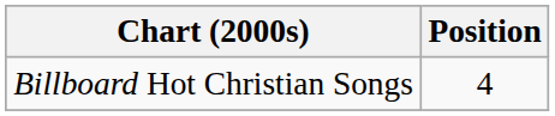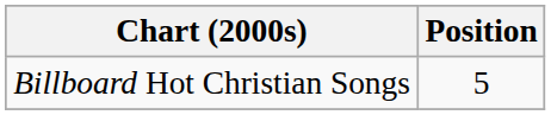 <table class="wikitable">
 <tr>
 <th>Chart (2000s)</th>
 <th>Position</th>
 </tr>
 <tr>
 <td><em>Billboard</em> Hot Christian Songs</td>
-<td align="center">4</td>
+<td align="center">5</td>
 </tr>
 </table>
